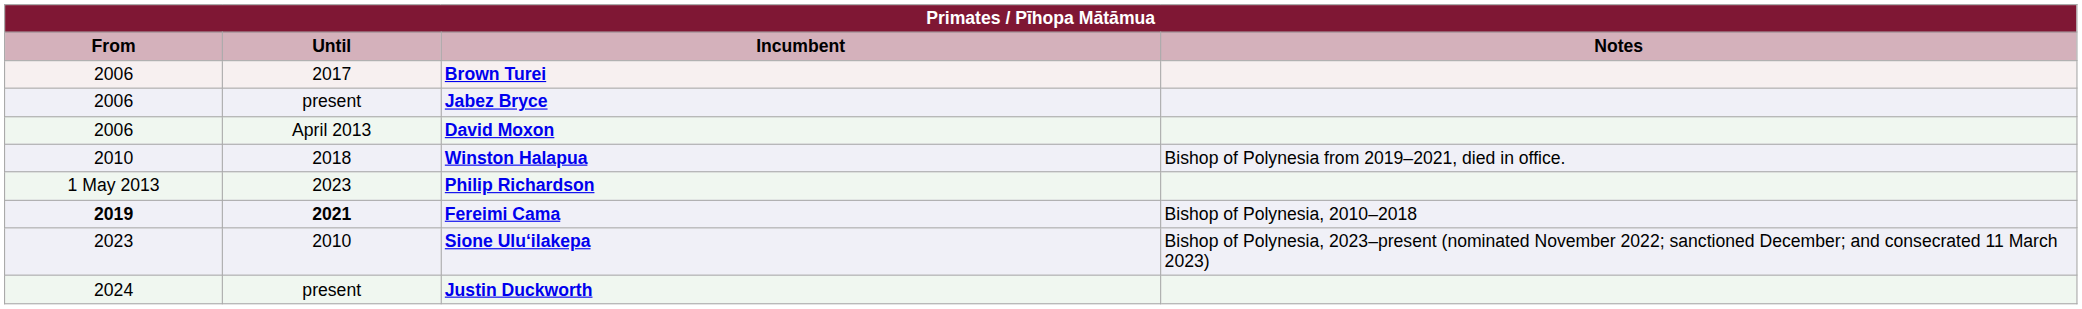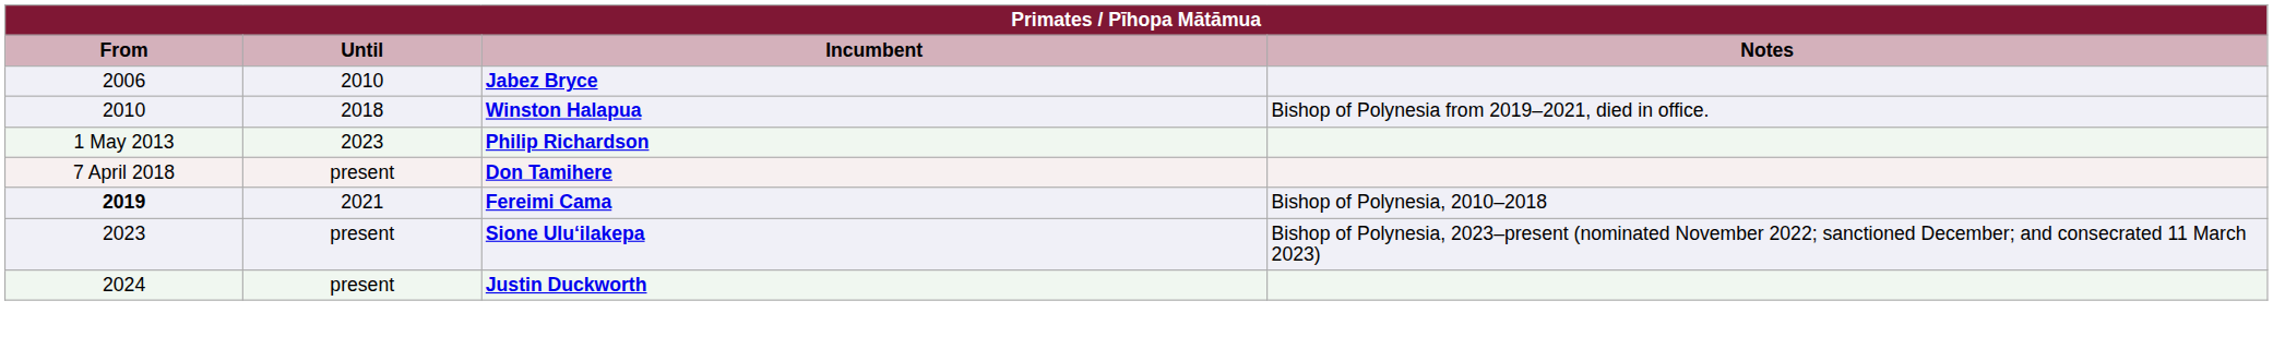 <table class="wikitable" style="width: 95%;">
 <tr>
 <th colspan="4" style="background-color: #7F1734; color: white;">Primates / Pīhopa Mātāmua</th>
 </tr>
 <tr>
 <th style="background-color: #D4B1BB; width: 10%;">From</th>
 <th style="background-color: #D4B1BB; width: 10%;">Until</th>
 <th style="background-color: #D4B1BB; width: 33%;">Incumbent</th>
 <th style="background-color: #D4B1BB; width: 42%;">Notes</th>
 </tr>
-<tr valign="top" style="background-color: #F7F0F0;">
-<td style="text-align: center;">2006</td>
-<td style="text-align: center;">2017</td>
-<td><strong><a href='#'>Brown Turei</a></strong></td>
-<td></td>
-</tr>
 <tr valign="top" style="background-color: #F0F0F7;">
 <td style="text-align: center;">2006</td>
-<td style="text-align: center;">present</td>
+<td style="text-align: center;">2010</td>
 <td><strong><a href='#'>Jabez Bryce</a></strong></td>
-<td></td>
-</tr>
-<tr valign="top" style="background-color: #F0F7F0;">
-<td style="text-align: center;">2006</td>
-<td style="text-align: center;">April 2013</td>
-<td><strong><a href='#'>David Moxon</a></strong></td>
 <td></td>
 </tr>
 <tr valign="top" style="background-color: #F0F0F7;">
 <td style="text-align: center;">2010</td>
 <td style="text-align: center;">2018</td>
 <td><strong><a href='#'>Winston Halapua</a></strong></td>
 <td>Bishop of Polynesia from 2019–2021, died in office.</td>
 </tr>
 <tr valign="top" style="background-color: #F0F7F0;">
 <td style="text-align: center;">1 May 2013</td>
 <td style="text-align: center;">2023</td>
 <td><strong><a href='#'>Philip Richardson</a></strong></td>
 <td></td>
 </tr>
+<tr valign="top" style="background-color: #F7F0F0;">
+<td style="text-align: center;">7 April 2018</td>
+<td style="text-align: center;">present</td>
+<td><strong><a href='#'>Don Tamihere</a></strong></td>
+<td></td>
+</tr>
 <tr valign="top" style="background-color: #F0F0F7;">
 <td style="text-align: center;"><strong>2019</strong></td>
-<td style="text-align: center;"><strong>2021</strong></td>
+<td style="text-align: center;">2021</td>
 <td><strong><a href='#'>Fereimi Cama</a></strong></td>
 <td>Bishop of Polynesia, 2010–2018</td>
 </tr>
 <tr valign="top" style="background-color: #F0F0F7;">
 <td style="text-align: center;">2023</td>
-<td style="text-align: center;">2010</td>
+<td style="text-align: center;">present</td>
 <td><strong><a href='#'>Sione Uluʻilakepa</a></strong></td>
 <td>Bishop of Polynesia, 2023–present (nominated November 2022; sanctioned December; and consecrated 11 March 2023)</td>
 </tr>
 <tr valign="top" style="background-color: #F0F7F0;">
 <td style="text-align: center;">2024</td>
 <td style="text-align: center;">present</td>
 <td><strong><a href='#'>Justin Duckworth</a></strong></td>
 <td></td>
 </tr>
 </table>
